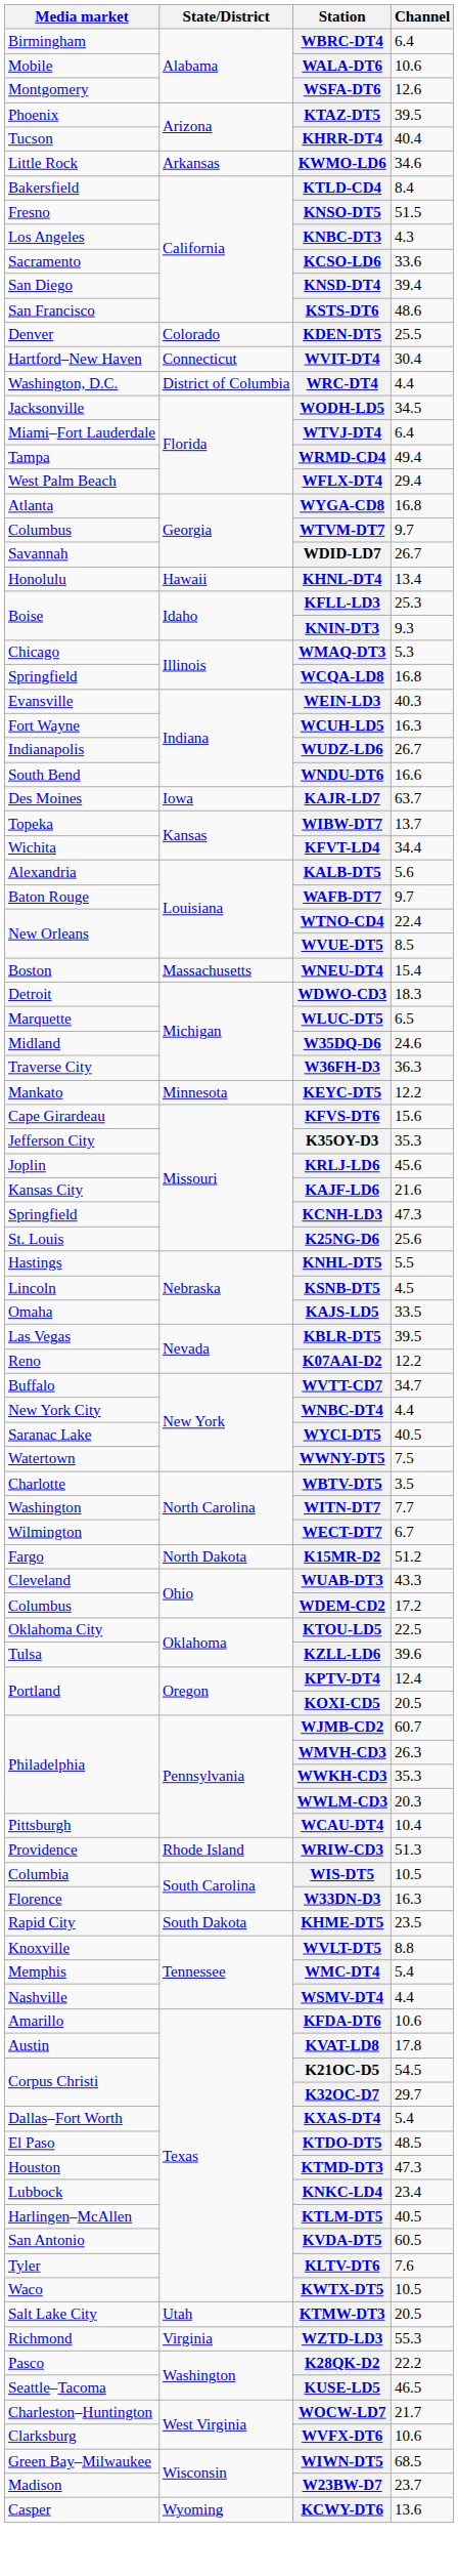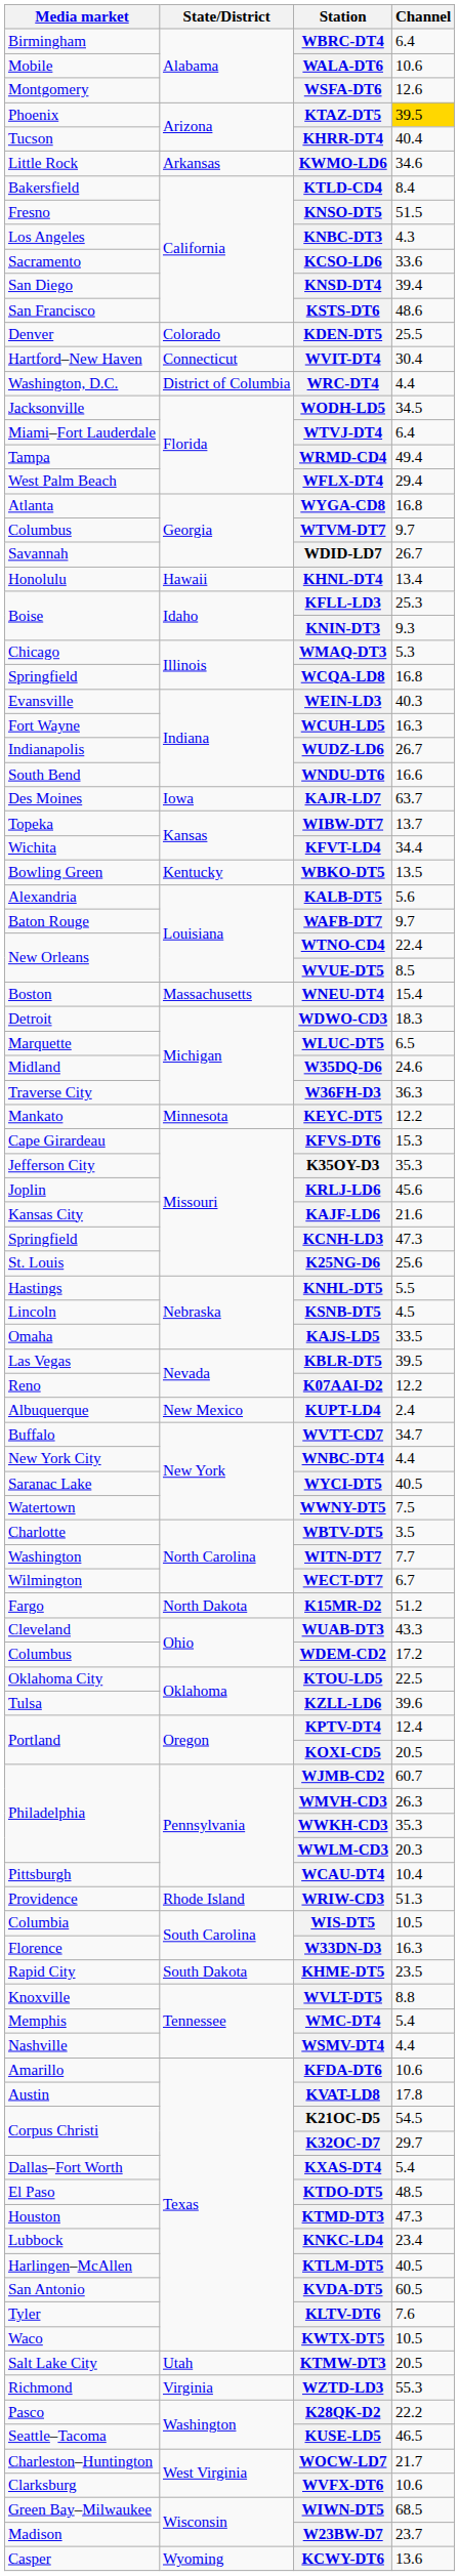 <table class="wikitable sortable">
 <tr>
 <th scope="col"><a href='#'>Media market</a></th>
 <th scope="col">State/District</th>
 <th scope="col">Station</th>
 <th scope="col">Channel</th>
 </tr>
 <tr>
 <td><a href='#'>Birmingham</a></td>
 <td rowspan="3"><a href='#'>Alabama</a></td>
 <th scope="row"><a href='#'>WBRC-DT4</a></th>
 <td>6.4</td>
 </tr>
 <tr>
 <td><a href='#'>Mobile</a></td>
 <th scope="row"><a href='#'>WALA-DT6</a></th>
 <td>10.6</td>
 </tr>
 <tr>
 <td><a href='#'>Montgomery</a></td>
 <th scope="row"><a href='#'>WSFA-DT6</a></th>
 <td>12.6</td>
 </tr>
 <tr>
 <td><a href='#'>Phoenix</a></td>
 <td rowspan="2"><a href='#'>Arizona</a></td>
 <th scope="row"><a href='#'>KTAZ-DT5</a></th>
-<td>39.5</td>
+<td style="background: gold;">39.5</td>
 </tr>
 <tr>
 <td><a href='#'>Tucson</a></td>
 <th scope="row"><a href='#'>KHRR-DT4</a></th>
 <td>40.4</td>
 </tr>
 <tr>
 <td><a href='#'>Little Rock</a></td>
 <td><a href='#'>Arkansas</a></td>
 <th scope="row"><a href='#'>KWMO-LD6</a></th>
 <td>34.6</td>
 </tr>
 <tr>
 <td><a href='#'>Bakersfield</a></td>
 <td rowspan="6"><a href='#'>California</a></td>
 <th scope="row"><a href='#'>KTLD-CD4</a></th>
 <td>8.4</td>
 </tr>
 <tr>
 <td><a href='#'>Fresno</a></td>
 <th scope="row"><a href='#'>KNSO-DT5</a></th>
 <td>51.5</td>
 </tr>
 <tr>
 <td><a href='#'>Los Angeles</a></td>
 <th scope="row"><a href='#'>KNBC-DT3</a></th>
 <td>4.3</td>
 </tr>
 <tr>
 <td><a href='#'>Sacramento</a></td>
 <th scope="row"><a href='#'>KCSO-LD6</a></th>
 <td>33.6</td>
 </tr>
 <tr>
 <td><a href='#'>San Diego</a></td>
 <th scope="row"><a href='#'>KNSD-DT4</a></th>
 <td>39.4</td>
 </tr>
 <tr>
 <td><a href='#'>San Francisco</a></td>
 <th scope="row"><a href='#'>KSTS-DT6</a></th>
 <td>48.6</td>
 </tr>
 <tr>
 <td><a href='#'>Denver</a></td>
 <td><a href='#'>Colorado</a></td>
 <th scope="row"><a href='#'>KDEN-DT5</a></th>
 <td>25.5</td>
 </tr>
 <tr>
 <td><a href='#'>Hartford</a>–<a href='#'>New Haven</a></td>
 <td><a href='#'>Connecticut</a></td>
 <th scope="row"><a href='#'>WVIT-DT4</a></th>
 <td>30.4</td>
 </tr>
 <tr>
 <td><a href='#'>Washington, D.C.</a></td>
 <td><a href='#'>District of Columbia</a></td>
 <th scope="row"><a href='#'>WRC-DT4</a></th>
 <td>4.4</td>
 </tr>
 <tr>
 <td><a href='#'>Jacksonville</a></td>
 <td rowspan="4"><a href='#'>Florida</a></td>
 <th scope="row"><a href='#'>WODH-LD5</a></th>
 <td>34.5</td>
 </tr>
 <tr>
 <td><a href='#'>Miami</a>–<a href='#'>Fort Lauderdale</a></td>
 <th scope="row"><a href='#'>WTVJ-DT4</a></th>
 <td>6.4</td>
 </tr>
 <tr>
 <td><a href='#'>Tampa</a></td>
 <th scope="row"><a href='#'>WRMD-CD4</a></th>
 <td>49.4</td>
 </tr>
 <tr>
 <td><a href='#'>West Palm Beach</a></td>
 <th scope="row"><a href='#'>WFLX-DT4</a></th>
 <td>29.4</td>
 </tr>
 <tr>
 <td><a href='#'>Atlanta</a></td>
 <td rowspan="3"><a href='#'>Georgia</a></td>
 <th scope="row"><a href='#'>WYGA-CD8</a></th>
 <td>16.8</td>
 </tr>
 <tr>
 <td><a href='#'>Columbus</a></td>
 <th scope="row"><a href='#'>WTVM-DT7</a></th>
 <td>9.7</td>
 </tr>
 <tr>
 <td><a href='#'>Savannah</a></td>
 <th scope="row">WDID-LD7</th>
 <td>26.7</td>
 </tr>
 <tr>
 <td><a href='#'>Honolulu</a></td>
 <td><a href='#'>Hawaii</a></td>
 <th scope="row"><a href='#'>KHNL-DT4</a></th>
 <td>13.4</td>
 </tr>
 <tr>
 <td rowspan="2"><a href='#'>Boise</a></td>
 <td rowspan="2"><a href='#'>Idaho</a></td>
 <th scope="row"><a href='#'>KFLL-LD3</a></th>
 <td>25.3</td>
 </tr>
 <tr>
 <th scope="row"><a href='#'>KNIN-DT3</a></th>
 <td>9.3</td>
 </tr>
 <tr>
 <td><a href='#'>Chicago</a></td>
 <td rowspan="2"><a href='#'>Illinois</a></td>
 <th scope="row"><a href='#'>WMAQ-DT3</a></th>
 <td>5.3</td>
 </tr>
 <tr>
 <td><a href='#'>Springfield</a></td>
 <th scope="row"><a href='#'>WCQA-LD8</a></th>
 <td>16.8</td>
 </tr>
 <tr>
 <td><a href='#'>Evansville</a></td>
 <td rowspan="4"><a href='#'>Indiana</a></td>
 <th scope="row"><a href='#'>WEIN-LD3</a></th>
 <td>40.3</td>
 </tr>
 <tr>
 <td><a href='#'>Fort Wayne</a></td>
 <th scope="row"><a href='#'>WCUH-LD5</a></th>
 <td>16.3</td>
 </tr>
 <tr>
 <td><a href='#'>Indianapolis</a></td>
 <th scope="row"><a href='#'>WUDZ-LD6</a></th>
 <td>26.7</td>
 </tr>
 <tr>
 <td><a href='#'>South Bend</a></td>
 <th scope="row"><a href='#'>WNDU-DT6</a></th>
 <td>16.6</td>
 </tr>
 <tr>
 <td><a href='#'>Des Moines</a></td>
 <td><a href='#'>Iowa</a></td>
 <th scope="row"><a href='#'>KAJR-LD7</a></th>
 <td>63.7</td>
 </tr>
 <tr>
 <td><a href='#'>Topeka</a></td>
 <td rowspan="2"><a href='#'>Kansas</a></td>
 <th scope="row"><a href='#'>WIBW-DT7</a></th>
 <td>13.7</td>
 </tr>
 <tr>
 <td><a href='#'>Wichita</a></td>
 <th scope="row"><a href='#'>KFVT-LD4</a></th>
 <td>34.4</td>
 </tr>
 <tr>
+<td><a href='#'>Bowling Green</a></td>
+<td><a href='#'>Kentucky</a></td>
+<th scope="row"><a href='#'>WBKO-DT5</a></th>
+<td>13.5</td>
+</tr>
+<tr>
 <td><a href='#'>Alexandria</a></td>
 <td rowspan="4"><a href='#'>Louisiana</a></td>
 <th scope="row"><a href='#'>KALB-DT5</a></th>
 <td>5.6</td>
 </tr>
 <tr>
 <td><a href='#'>Baton Rouge</a></td>
 <th scope="row"><a href='#'>WAFB-DT7</a></th>
 <td>9.7</td>
 </tr>
 <tr>
 <td rowspan="2"><a href='#'>New Orleans</a></td>
 <th scope="row"><a href='#'>WTNO-CD4</a></th>
 <td>22.4</td>
 </tr>
 <tr>
 <th scope="row"><a href='#'>WVUE-DT5</a></th>
 <td>8.5</td>
 </tr>
 <tr>
 <td><a href='#'>Boston</a></td>
 <td><a href='#'>Massachusetts</a></td>
 <th scope="row"><a href='#'>WNEU-DT4</a></th>
 <td>15.4</td>
 </tr>
 <tr>
 <td><a href='#'>Detroit</a></td>
 <td rowspan="4"><a href='#'>Michigan</a></td>
 <th scope="row"><a href='#'>WDWO-CD3</a></th>
 <td>18.3</td>
 </tr>
 <tr>
 <td><a href='#'>Marquette</a></td>
 <th scope="row"><a href='#'>WLUC-DT5</a></th>
 <td>6.5</td>
 </tr>
 <tr>
 <td><a href='#'>Midland</a></td>
 <th scope="row"><a href='#'>W35DQ-D6</a></th>
 <td>24.6</td>
 </tr>
 <tr>
 <td><a href='#'>Traverse City</a></td>
 <th scope="row"><a href='#'>W36FH-D3</a></th>
 <td>36.3</td>
 </tr>
 <tr>
 <td><a href='#'>Mankato</a></td>
 <td><a href='#'>Minnesota</a></td>
 <th scope="row"><a href='#'>KEYC-DT5</a></th>
 <td>12.2</td>
 </tr>
 <tr>
 <td><a href='#'>Cape Girardeau</a></td>
 <td rowspan="6"><a href='#'>Missouri</a></td>
 <th scope="row"><a href='#'>KFVS-DT6</a></th>
-<td>15.6</td>
+<td>15.3</td>
 </tr>
 <tr>
 <td><a href='#'>Jefferson City</a></td>
 <th scope="row">K35OY-D3</th>
 <td>35.3</td>
 </tr>
 <tr>
 <td><a href='#'>Joplin</a></td>
 <th scope="row"><a href='#'>KRLJ-LD6</a></th>
 <td>45.6</td>
 </tr>
 <tr>
 <td><a href='#'>Kansas City</a></td>
 <th scope="row"><a href='#'>KAJF-LD6</a></th>
 <td>21.6</td>
 </tr>
 <tr>
 <td><a href='#'>Springfield</a></td>
 <th scope="row"><a href='#'>KCNH-LD3</a></th>
 <td>47.3</td>
 </tr>
 <tr>
 <td><a href='#'>St. Louis</a></td>
 <th scope="row"><a href='#'>K25NG-D6</a></th>
 <td>25.6</td>
 </tr>
 <tr>
 <td><a href='#'>Hastings</a></td>
 <td rowspan="3"><a href='#'>Nebraska</a></td>
 <th scope="row"><a href='#'>KNHL-DT5</a></th>
 <td>5.5</td>
 </tr>
 <tr>
 <td><a href='#'>Lincoln</a></td>
 <th scope="row"><a href='#'>KSNB-DT5</a></th>
 <td>4.5</td>
 </tr>
 <tr>
 <td><a href='#'>Omaha</a></td>
 <th scope="row"><a href='#'>KAJS-LD5</a></th>
 <td>33.5</td>
 </tr>
 <tr>
 <td><a href='#'>Las Vegas</a></td>
 <td rowspan="2"><a href='#'>Nevada</a></td>
 <th scope="row"><a href='#'>KBLR-DT5</a></th>
 <td>39.5</td>
 </tr>
 <tr>
 <td><a href='#'>Reno</a></td>
 <th scope="row"><a href='#'>K07AAI-D2</a></th>
 <td>12.2</td>
+</tr>
+<tr>
+<td><a href='#'>Albuquerque</a></td>
+<td><a href='#'>New Mexico</a></td>
+<th scope="row"><a href='#'>KUPT-LD4</a></th>
+<td>2.4</td>
 </tr>
 <tr>
 <td><a href='#'>Buffalo</a></td>
 <td rowspan="4"><a href='#'>New York</a></td>
 <th scope="row"><a href='#'>WVTT-CD7</a></th>
 <td>34.7</td>
 </tr>
 <tr>
 <td><a href='#'>New York City</a></td>
 <th scope="row"><a href='#'>WNBC-DT4</a></th>
 <td>4.4</td>
 </tr>
 <tr>
 <td><a href='#'>Saranac Lake</a></td>
 <th scope="row"><a href='#'>WYCI-DT5</a></th>
 <td>40.5</td>
 </tr>
 <tr>
 <td><a href='#'>Watertown</a></td>
 <th scope="row"><a href='#'>WWNY-DT5</a></th>
 <td>7.5</td>
 </tr>
 <tr>
 <td><a href='#'>Charlotte</a></td>
 <td rowspan="3"><a href='#'>North Carolina</a></td>
 <th scope="row"><a href='#'>WBTV-DT5</a></th>
 <td>3.5</td>
 </tr>
 <tr>
 <td><a href='#'>Washington</a></td>
 <th scope="row"><a href='#'>WITN-DT7</a></th>
 <td>7.7</td>
 </tr>
 <tr>
 <td><a href='#'>Wilmington</a></td>
 <th scope="row"><a href='#'>WECT-DT7</a></th>
 <td>6.7</td>
 </tr>
 <tr>
 <td><a href='#'>Fargo</a></td>
 <td><a href='#'>North Dakota</a></td>
 <th scope="row"><a href='#'>K15MR-D2</a></th>
 <td>51.2</td>
 </tr>
 <tr>
 <td><a href='#'>Cleveland</a></td>
 <td rowspan="2"><a href='#'>Ohio</a></td>
 <th scope="row"><a href='#'>WUAB-DT3</a></th>
 <td>43.3</td>
 </tr>
 <tr>
 <td><a href='#'>Columbus</a></td>
 <th scope="row"><a href='#'>WDEM-CD2</a></th>
 <td>17.2</td>
 </tr>
 <tr>
 <td><a href='#'>Oklahoma City</a></td>
 <td rowspan="2"><a href='#'>Oklahoma</a></td>
 <th scope="row"><a href='#'>KTOU-LD5</a></th>
 <td>22.5</td>
 </tr>
 <tr>
 <td><a href='#'>Tulsa</a></td>
 <th scope="row"><a href='#'>KZLL-LD6</a></th>
 <td>39.6</td>
 </tr>
 <tr>
 <td rowspan="2"><a href='#'>Portland</a></td>
 <td rowspan="2"><a href='#'>Oregon</a></td>
 <th scope="row"><a href='#'>KPTV-DT4</a></th>
 <td>12.4</td>
 </tr>
 <tr>
 <th scope="row"><a href='#'>KOXI-CD5</a></th>
 <td>20.5</td>
 </tr>
 <tr>
 <td rowspan="4"><a href='#'>Philadelphia</a></td>
 <td rowspan="5"><a href='#'>Pennsylvania</a></td>
 <th scope="row"><a href='#'>WJMB-CD2</a></th>
 <td>60.7</td>
 </tr>
 <tr>
 <th scope="row"><a href='#'>WMVH-CD3</a></th>
 <td>26.3</td>
 </tr>
 <tr>
 <th scope="row"><a href='#'>WWKH-CD3</a></th>
 <td>35.3</td>
 </tr>
 <tr>
 <th scope="row"><a href='#'>WWLM-CD3</a></th>
 <td>20.3</td>
 </tr>
 <tr>
 <td><a href='#'>Pittsburgh</a></td>
 <th scope="row"><a href='#'>WCAU-DT4</a></th>
 <td>10.4</td>
 </tr>
 <tr>
 <td><a href='#'>Providence</a></td>
 <td><a href='#'>Rhode Island</a></td>
 <th scope="row"><a href='#'>WRIW-CD3</a></th>
 <td>51.3</td>
 </tr>
 <tr>
 <td><a href='#'>Columbia</a></td>
 <td rowspan="2"><a href='#'>South Carolina</a></td>
 <th scope="row"><a href='#'>WIS-DT5</a></th>
 <td>10.5</td>
 </tr>
 <tr>
 <td><a href='#'>Florence</a></td>
 <th scope="row"><a href='#'>W33DN-D3</a></th>
 <td>16.3</td>
 </tr>
 <tr>
 <td><a href='#'>Rapid City</a></td>
 <td><a href='#'>South Dakota</a></td>
 <th scope="row"><a href='#'>KHME-DT5</a></th>
 <td>23.5</td>
 </tr>
 <tr>
 <td><a href='#'>Knoxville</a></td>
 <td rowspan="3"><a href='#'>Tennessee</a></td>
 <th scope="row"><a href='#'>WVLT-DT5</a></th>
 <td>8.8</td>
 </tr>
 <tr>
 <td><a href='#'>Memphis</a></td>
 <th scope="row"><a href='#'>WMC-DT4</a></th>
 <td>5.4</td>
 </tr>
 <tr>
 <td><a href='#'>Nashville</a></td>
 <th scope="row"><a href='#'>WSMV-DT4</a></th>
 <td>4.4</td>
 </tr>
 <tr>
 <td><a href='#'>Amarillo</a></td>
 <td rowspan="12"><a href='#'>Texas</a></td>
 <th scope="row"><a href='#'>KFDA-DT6</a></th>
 <td>10.6</td>
 </tr>
 <tr>
 <td><a href='#'>Austin</a></td>
 <th scope="row"><a href='#'>KVAT-LD8</a></th>
 <td>17.8</td>
 </tr>
 <tr>
 <td rowspan="2"><a href='#'>Corpus Christi</a></td>
 <th scope="row">K21OC-D5</th>
 <td>54.5</td>
 </tr>
 <tr>
 <th scope="row"><a href='#'>K32OC-D7</a></th>
 <td>29.7</td>
 </tr>
 <tr>
 <td><a href='#'>Dallas</a>–<a href='#'>Fort Worth</a></td>
 <th scope="row"><a href='#'>KXAS-DT4</a></th>
 <td>5.4</td>
 </tr>
 <tr>
 <td><a href='#'>El Paso</a></td>
 <th scope="row"><a href='#'>KTDO-DT5</a></th>
 <td>48.5</td>
 </tr>
 <tr>
 <td><a href='#'>Houston</a></td>
 <th scope="row"><a href='#'>KTMD-DT3</a></th>
 <td>47.3</td>
 </tr>
 <tr>
 <td><a href='#'>Lubbock</a></td>
 <th scope="row"><a href='#'>KNKC-LD4</a></th>
 <td>23.4</td>
 </tr>
 <tr>
 <td><a href='#'>Harlingen</a>–<a href='#'>McAllen</a></td>
 <th scope="row"><a href='#'>KTLM-DT5</a></th>
 <td>40.5</td>
 </tr>
 <tr>
 <td><a href='#'>San Antonio</a></td>
 <th scope="row"><a href='#'>KVDA-DT5</a></th>
 <td>60.5</td>
 </tr>
 <tr>
 <td><a href='#'>Tyler</a></td>
 <th scope="row"><a href='#'>KLTV-DT6</a></th>
 <td>7.6</td>
 </tr>
 <tr>
 <td><a href='#'>Waco</a></td>
 <th scope="row"><a href='#'>KWTX-DT5</a></th>
 <td>10.5</td>
 </tr>
 <tr>
 <td><a href='#'>Salt Lake City</a></td>
 <td><a href='#'>Utah</a></td>
 <th scope="row"><a href='#'>KTMW-DT3</a></th>
 <td>20.5</td>
 </tr>
 <tr>
 <td><a href='#'>Richmond</a></td>
 <td><a href='#'>Virginia</a></td>
 <th scope="row"><a href='#'>WZTD-LD3</a></th>
 <td>55.3</td>
 </tr>
 <tr>
 <td><a href='#'>Pasco</a></td>
 <td rowspan="2"><a href='#'>Washington</a></td>
 <th scope="row"><a href='#'>K28QK-D2</a></th>
 <td>22.2</td>
 </tr>
 <tr>
 <td><a href='#'>Seattle</a>–<a href='#'>Tacoma</a></td>
 <th scope="row"><a href='#'>KUSE-LD5</a></th>
 <td>46.5</td>
 </tr>
 <tr>
 <td><a href='#'>Charleston</a>–<a href='#'>Huntington</a></td>
 <td rowspan="2"><a href='#'>West Virginia</a></td>
 <th scope="row"><a href='#'>WOCW-LD7</a></th>
 <td>21.7</td>
 </tr>
 <tr>
 <td><a href='#'>Clarksburg</a></td>
 <th scope="row"><a href='#'>WVFX-DT6</a></th>
 <td>10.6</td>
 </tr>
 <tr>
 <td><a href='#'>Green Bay</a>–<a href='#'>Milwaukee</a></td>
 <td rowspan="2"><a href='#'>Wisconsin</a></td>
 <th scope="row"><a href='#'>WIWN-DT5</a></th>
 <td>68.5</td>
 </tr>
 <tr>
 <td><a href='#'>Madison</a></td>
 <th scope="row"><a href='#'>W23BW-D7</a></th>
 <td>23.7</td>
 </tr>
 <tr>
 <td><a href='#'>Casper</a></td>
 <td><a href='#'>Wyoming</a></td>
 <th scope="row"><a href='#'>KCWY-DT6</a></th>
 <td>13.6</td>
 </tr>
 </table>
